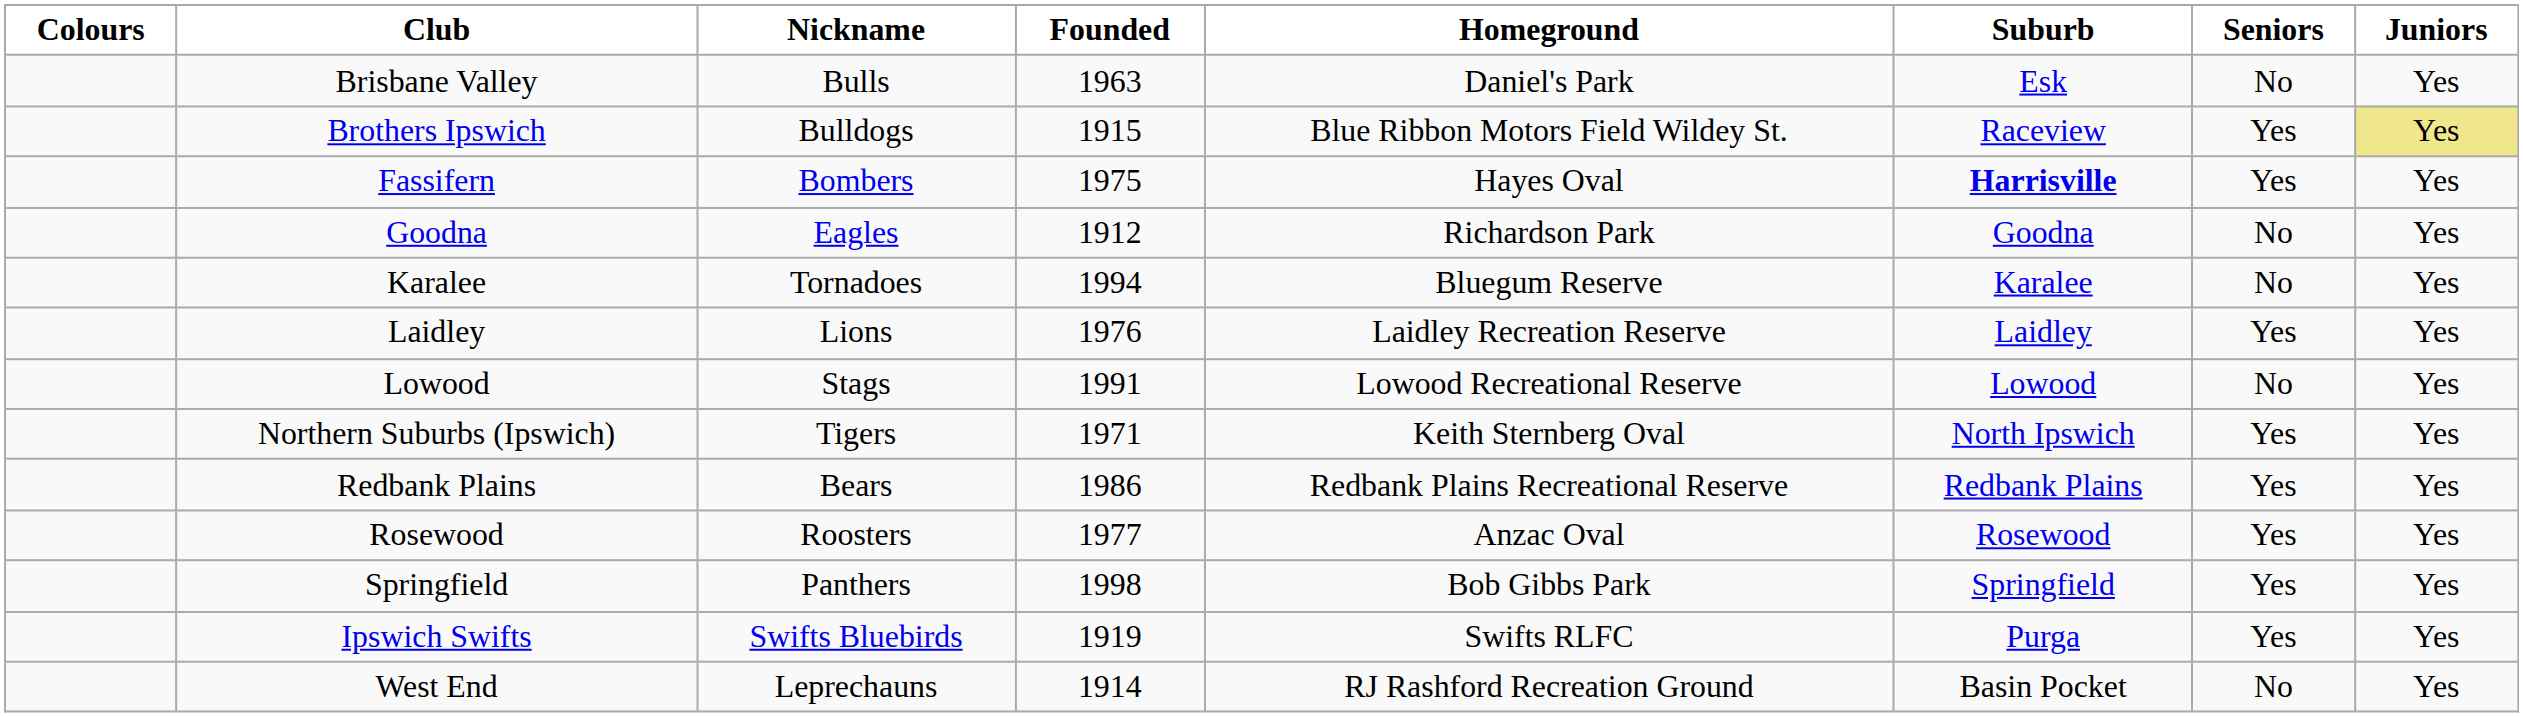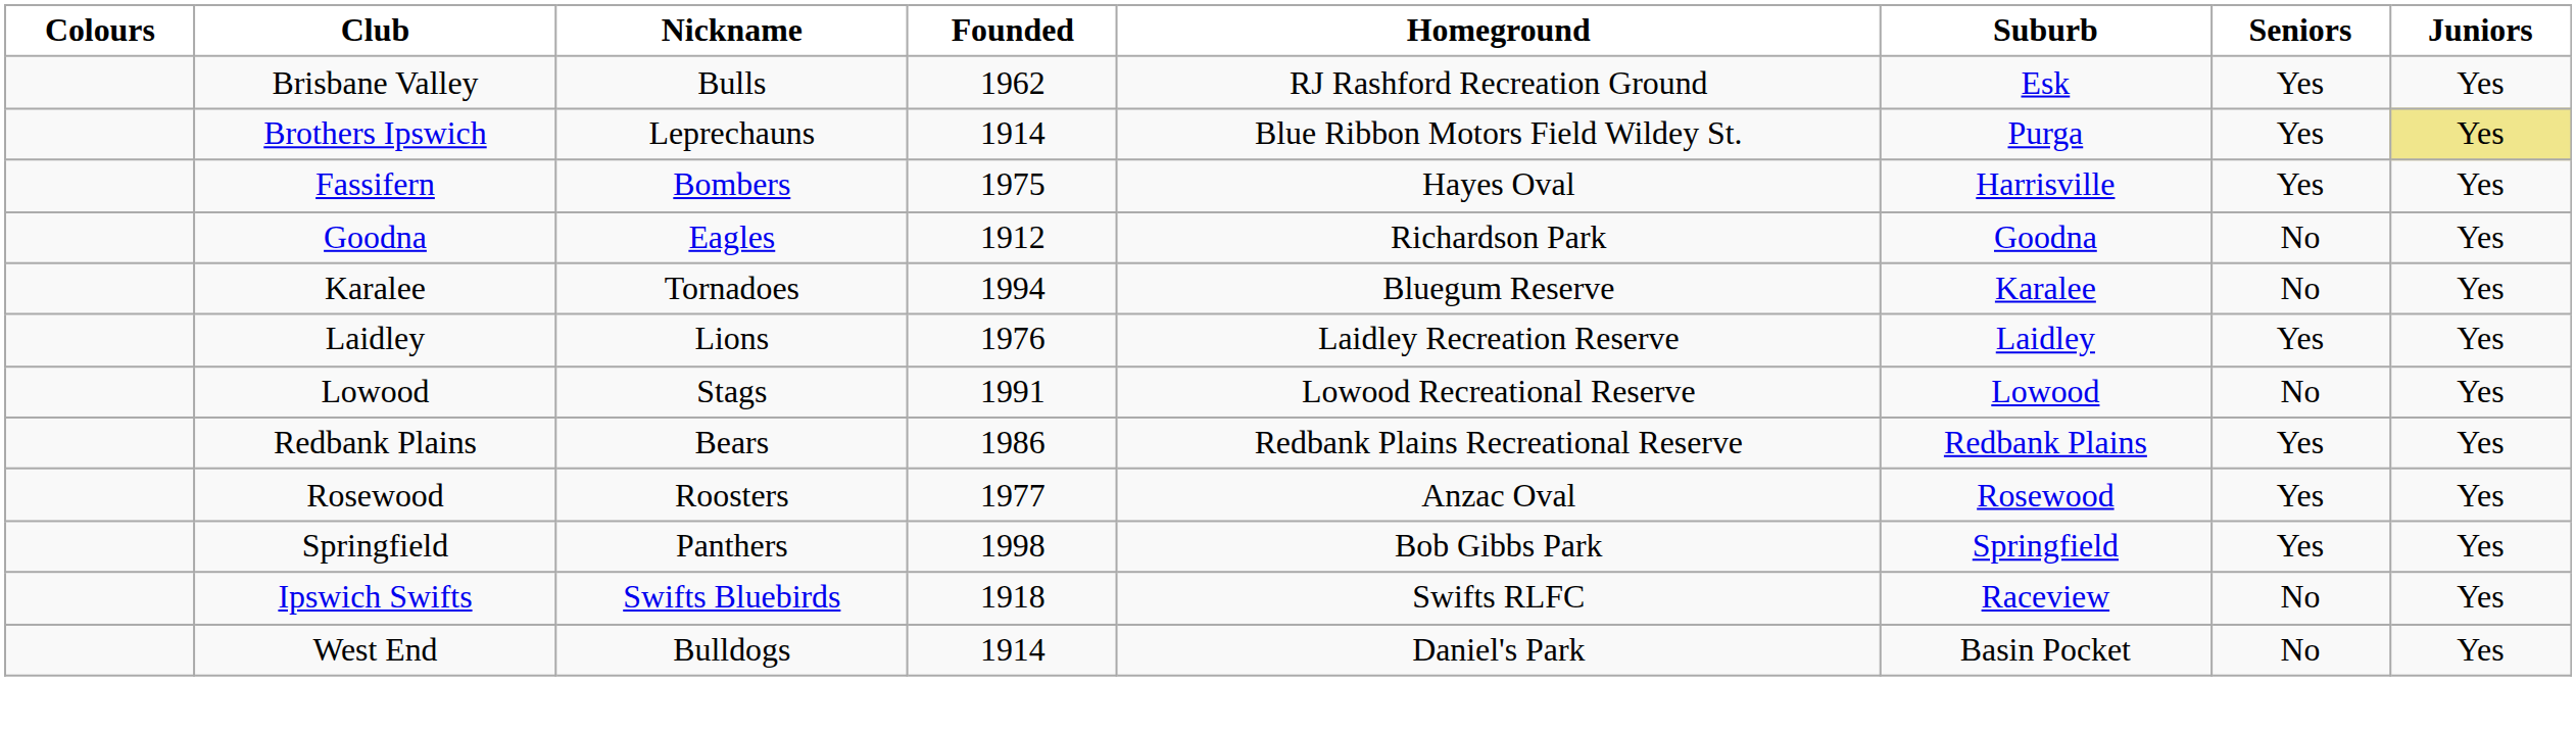 <table class="wikitable" style="width:100%; text-align:center">
 <tr>
 <th style="background:white; ">Colours</th>
 <th style="background:white; ">Club</th>
 <th style="background:white; ">Nickname</th>
 <th style="background:white; ">Founded</th>
 <th style="background:white; ">Homeground</th>
 <th style="background:white; ">Suburb</th>
 <th style="background:white; ">Seniors</th>
 <th style="background:white; ">Juniors</th>
 </tr>
 <tr>
 <td></td>
 <td>Brisbane Valley</td>
 <td>Bulls</td>
-<td>1963</td>
-<td>Daniel's Park</td>
+<td>1962</td>
+<td>RJ Rashford Recreation Ground</td>
 <td><a href='#'>Esk</a></td>
-<td>No</td>
+<td>Yes</td>
 <td>Yes</td>
 </tr>
 <tr>
 <td></td>
 <td><a href='#'>Brothers Ipswich</a></td>
-<td>Bulldogs</td>
-<td>1915</td>
+<td>Leprechauns</td>
+<td>1914</td>
 <td>Blue Ribbon Motors Field Wildey St.</td>
-<td><a href='#'>Raceview</a></td>
+<td><a href='#'>Purga</a></td>
 <td>Yes</td>
 <td style="background: khaki;">Yes</td>
 </tr>
 <tr>
 <td></td>
 <td><a href='#'>Fassifern</a></td>
 <td><a href='#'>Bombers</a></td>
 <td>1975</td>
 <td>Hayes Oval</td>
-<td><strong><a href='#'>Harrisville</a></strong></td>
+<td><a href='#'>Harrisville</a></td>
 <td>Yes</td>
 <td>Yes</td>
 </tr>
 <tr>
 <td></td>
 <td><a href='#'>Goodna</a></td>
 <td><a href='#'>Eagles</a></td>
 <td>1912</td>
 <td>Richardson Park</td>
 <td><a href='#'>Goodna</a></td>
 <td>No</td>
 <td>Yes</td>
 </tr>
 <tr>
 <td></td>
 <td>Karalee</td>
 <td>Tornadoes</td>
 <td>1994</td>
 <td>Bluegum Reserve</td>
 <td><a href='#'>Karalee</a></td>
 <td>No</td>
 <td>Yes</td>
 </tr>
 <tr>
 <td></td>
 <td>Laidley</td>
 <td>Lions</td>
 <td>1976</td>
 <td>Laidley Recreation Reserve</td>
 <td><a href='#'>Laidley</a></td>
 <td>Yes</td>
 <td>Yes</td>
 </tr>
 <tr>
 <td></td>
 <td>Lowood</td>
 <td>Stags</td>
 <td>1991</td>
 <td>Lowood Recreational Reserve</td>
 <td><a href='#'>Lowood</a></td>
 <td>No</td>
 <td>Yes</td>
 </tr>
 <tr>
 <td></td>
-<td>Northern Suburbs (Ipswich)</td>
-<td>Tigers</td>
-<td>1971</td>
-<td>Keith Sternberg Oval</td>
-<td><a href='#'>North Ipswich</a></td>
-<td>Yes</td>
-<td>Yes</td>
-</tr>
-<tr>
-<td></td>
 <td>Redbank Plains</td>
 <td>Bears</td>
 <td>1986</td>
 <td>Redbank Plains Recreational Reserve</td>
 <td><a href='#'>Redbank Plains</a></td>
 <td>Yes</td>
 <td>Yes</td>
 </tr>
 <tr>
 <td></td>
 <td>Rosewood</td>
 <td>Roosters</td>
 <td>1977</td>
 <td>Anzac Oval</td>
 <td><a href='#'>Rosewood</a></td>
 <td>Yes</td>
 <td>Yes</td>
 </tr>
 <tr>
 <td></td>
 <td>Springfield</td>
 <td>Panthers</td>
 <td>1998</td>
 <td>Bob Gibbs Park</td>
 <td><a href='#'>Springfield</a></td>
 <td>Yes</td>
 <td>Yes</td>
 </tr>
 <tr>
 <td></td>
 <td><a href='#'>Ipswich Swifts</a></td>
 <td><a href='#'>Swifts Bluebirds</a></td>
-<td>1919</td>
+<td>1918</td>
 <td>Swifts RLFC</td>
-<td><a href='#'>Purga</a></td>
-<td>Yes</td>
+<td><a href='#'>Raceview</a></td>
+<td>No</td>
 <td>Yes</td>
 </tr>
 <tr>
 <td></td>
 <td>West End</td>
-<td>Leprechauns</td>
+<td>Bulldogs</td>
 <td>1914</td>
-<td>RJ Rashford Recreation Ground</td>
+<td>Daniel's Park</td>
 <td>Basin Pocket</td>
 <td>No</td>
 <td>Yes</td>
 </tr>
 </table>
